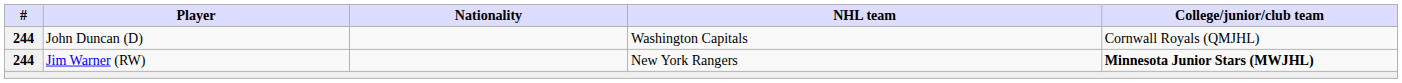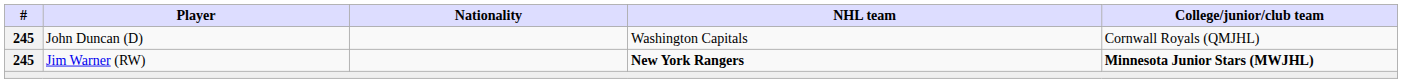 <table class="wikitable" style="width: 100%">
 <tr>
 <th style="background:#ddf; width:2.75%;">#</th>
 <th style="background:#ddf; width:22.0%;">Player</th>
 <th style="background:#ddf; width:20.0%;">Nationality</th>
 <th style="background:#ddf; width:34.0%;">NHL team</th>
 <th style="background:#ddf; width:100.0%;">College/junior/club team</th>
 </tr>
 <tr>
-<th>244</th>
+<th>245</th>
 <td>John Duncan (D)</td>
 <td></td>
 <td>Washington Capitals</td>
 <td>Cornwall Royals (QMJHL)</td>
 </tr>
 <tr>
-<th>244</th>
+<th>245</th>
 <td><a href='#'>Jim Warner</a> (RW)</td>
 <td></td>
-<td>New York Rangers</td>
+<td><strong>New York Rangers</strong></td>
 <td><strong>Minnesota Junior Stars (MWJHL)</strong></td>
 </tr>
 <tr>
 <td style="text-align:center; background:#efefef" colspan="6"></td>
 </tr>
 </table>
